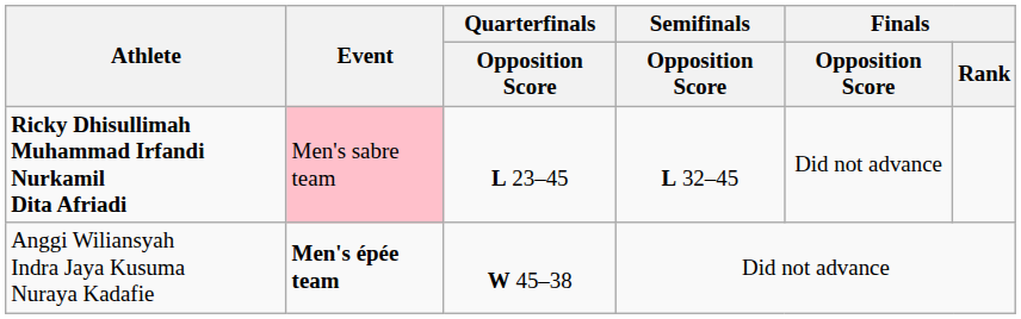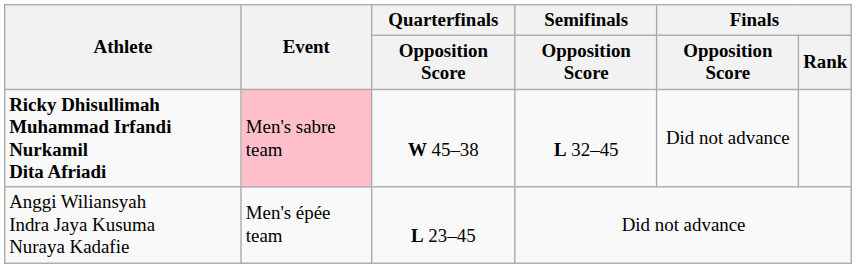 <table class="wikitable" style="font-size:85%">
 <tr>
 <th rowspan="2">Athlete</th>
 <th rowspan="2">Event</th>
 <th>Quarterfinals</th>
 <th>Semifinals</th>
 <th colspan="2">Finals</th>
 </tr>
 <tr>
 <th>Opposition Score</th>
 <th>Opposition Score</th>
 <th>Opposition Score</th>
 <th>Rank</th>
 </tr>
 <tr align="center">
 <td align="left"><strong>Ricky Dhisullimah<br>Muhammad Irfandi Nurkamil<br>Dita Afriadi</strong></td>
 <td align="left" style="background: pink;">Men's sabre team</td>
-<td><br><strong>L</strong> 23–45</td>
+<td><br><strong>W</strong> 45–38</td>
 <td><br><strong>L</strong> 32–45</td>
 <td>Did not advance</td>
 <td></td>
 </tr>
 <tr align="center">
 <td align="left">Anggi Wiliansyah<br>Indra Jaya Kusuma<br>Nuraya Kadafie</td>
-<td align="left"><strong>Men's épée team</strong></td>
-<td><br><strong>W</strong> 45–38</td>
+<td align="left">Men's épée team</td>
+<td><br><strong>L</strong> 23–45</td>
 <td colspan="3">Did not advance</td>
 </tr>
 </table>
